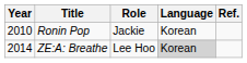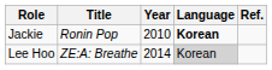 <table class="wikitable">
 <tr>
+<th>Role</th>
+<th>Title</th>
 <th>Year</th>
-<th>Title</th>
-<th>Role</th>
 <th>Language</th>
 <th>Ref.</th>
 </tr>
 <tr>
+<td>Jackie</td>
+<td><em>Ronin Pop</em></td>
 <td>2010</td>
-<td><em>Ronin Pop</em></td>
-<td>Jackie</td>
-<td>Korean</td>
+<td><strong>Korean</strong></td>
 <td></td>
 </tr>
 <tr>
+<td>Lee Hoo</td>
+<td><em>ZE:A: Breathe</em></td>
 <td>2014</td>
-<td><em>ZE:A: Breathe</em></td>
-<td>Lee Hoo</td>
 <td style="background: lightgrey;">Korean</td>
 <td></td>
 </tr>
 </table>
